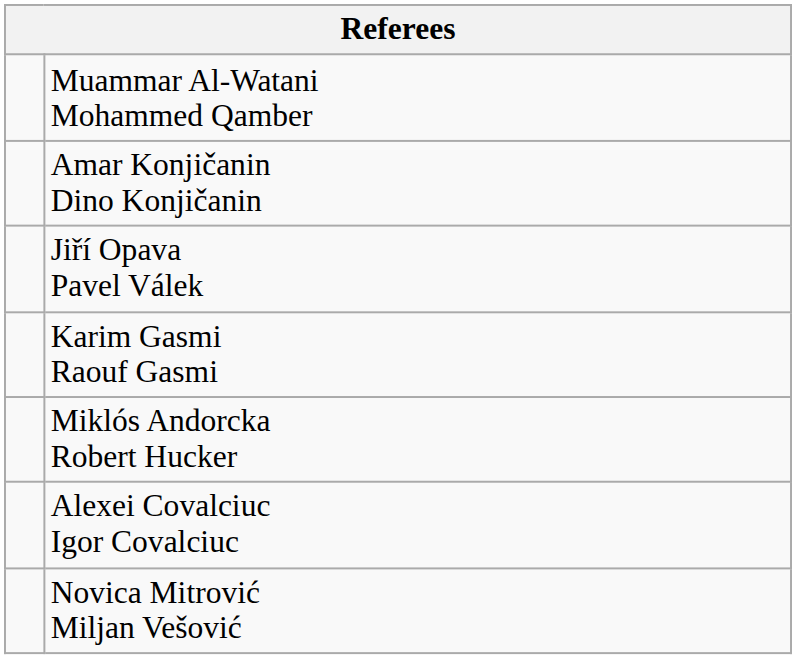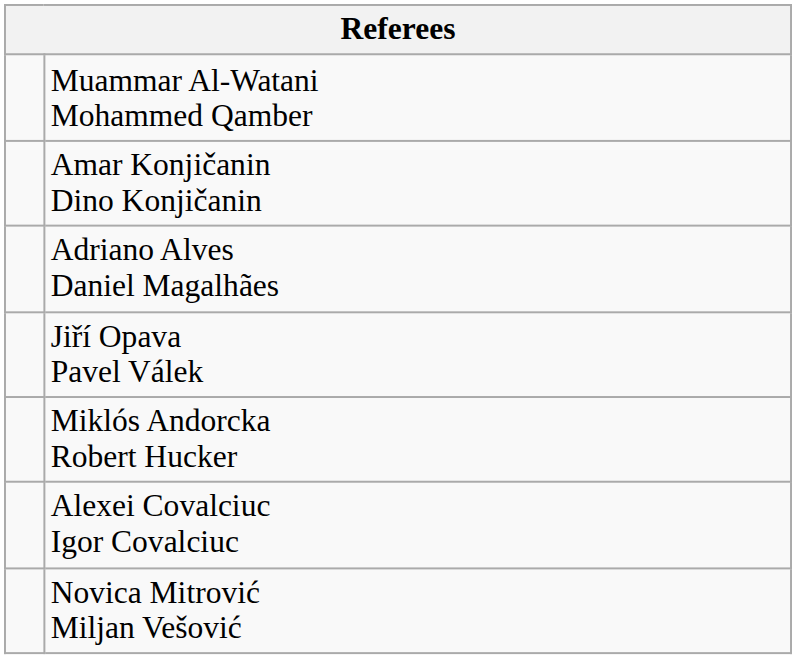 <table class="wikitable" style="width:400px;">
 <tr>
 <th colspan=2>Referees</th>
 </tr>
 <tr>
 <td align=left></td>
 <td>Muammar Al-Watani<br>Mohammed Qamber</td>
 </tr>
 <tr>
 <td align=left></td>
 <td>Amar Konjičanin<br>Dino Konjičanin</td>
 </tr>
 <tr>
 <td align=left></td>
-<td>Jiří Opava<br>Pavel Válek</td>
+<td>Adriano Alves<br>Daniel Magalhães</td>
 </tr>
 <tr>
 <td align=left></td>
-<td>Karim Gasmi<br>Raouf Gasmi</td>
+<td>Jiří Opava<br>Pavel Válek</td>
 </tr>
 <tr>
 <td align=left></td>
 <td>Miklós Andorcka<br>Robert Hucker</td>
 </tr>
 <tr>
 <td align=left></td>
 <td>Alexei Covalciuc<br>Igor Covalciuc</td>
 </tr>
 <tr>
 <td align=left></td>
 <td>Novica Mitrović<br>Miljan Vešović</td>
 </tr>
 </table>
